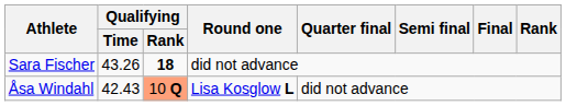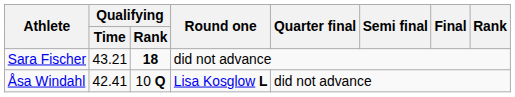 <table class="wikitable" style="font-size:90%">
 <tr>
 <th rowspan="2">Athlete</th>
 <th colspan="2">Qualifying</th>
 <th rowspan="2">Round one</th>
 <th rowspan="2">Quarter final</th>
 <th rowspan="2">Semi final</th>
 <th rowspan="2">Final</th>
 <th rowspan="2">Rank</th>
 </tr>
 <tr>
 <th>Time</th>
 <th>Rank</th>
 </tr>
 <tr>
 <td><a href='#'>Sara Fischer</a></td>
-<td align="center">43.26</td>
+<td align="center">43.21</td>
 <td align="center"><strong>18</strong></td>
 <td colspan="5">did not advance</td>
 </tr>
 <tr>
 <td><a href='#'>Åsa Windahl</a></td>
-<td align="center">42.43</td>
-<td align="center" style="background: lightsalmon;">10 <strong>Q</strong></td>
+<td align="center">42.41</td>
+<td align="center">10 <strong>Q</strong></td>
 <td> <a href='#'>Lisa Kosglow</a> <strong>L</strong></td>
 <td colspan="4">did not advance</td>
 </tr>
 </table>
